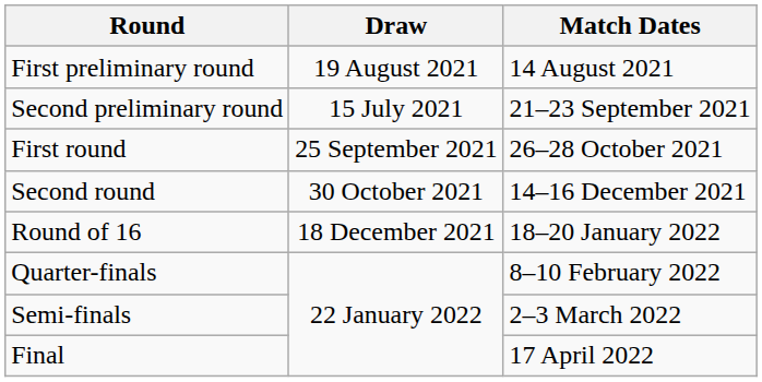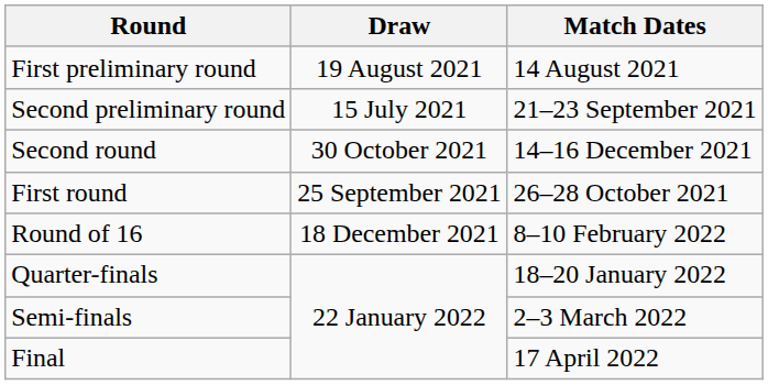 <table class="wikitable">
 <tr>
 <th>Round</th>
 <th>Draw</th>
 <th>Match Dates</th>
 </tr>
 <tr>
 <td>First preliminary round</td>
 <td align=center>19 August 2021</td>
 <td>14 August 2021</td>
 </tr>
 <tr>
 <td>Second preliminary round</td>
 <td align=center>15 July 2021</td>
 <td>21–23 September 2021</td>
 </tr>
 <tr>
+<td>Second round</td>
+<td align=center>30 October 2021</td>
+<td>14–16 December 2021</td>
+</tr>
+<tr>
 <td>First round</td>
 <td align=center>25 September 2021</td>
 <td>26–28 October 2021</td>
 </tr>
 <tr>
-<td>Second round</td>
-<td align=center>30 October 2021</td>
-<td>14–16 December 2021</td>
-</tr>
-<tr>
 <td>Round of 16</td>
 <td align=center>18 December 2021</td>
-<td>18–20 January 2022</td>
+<td>8–10 February 2022</td>
 </tr>
 <tr>
 <td>Quarter-finals</td>
 <td align=center rowspan="3">22 January 2022</td>
-<td>8–10 February 2022</td>
+<td>18–20 January 2022</td>
 </tr>
 <tr>
 <td>Semi-finals</td>
 <td>2–3 March 2022</td>
 </tr>
 <tr>
 <td>Final</td>
 <td>17 April 2022</td>
 </tr>
 </table>
